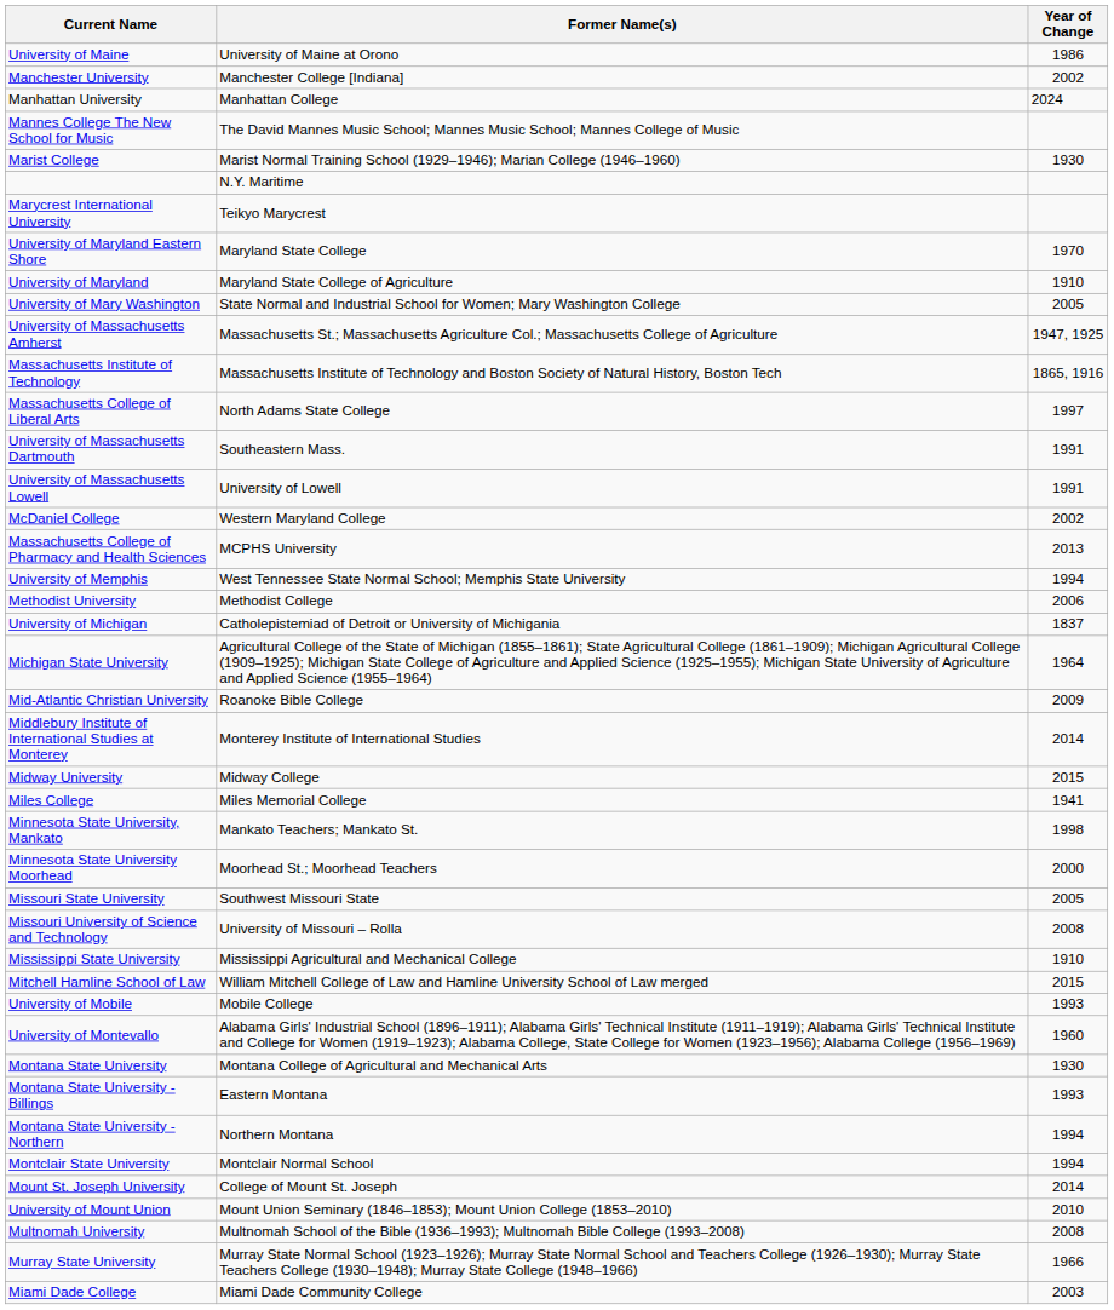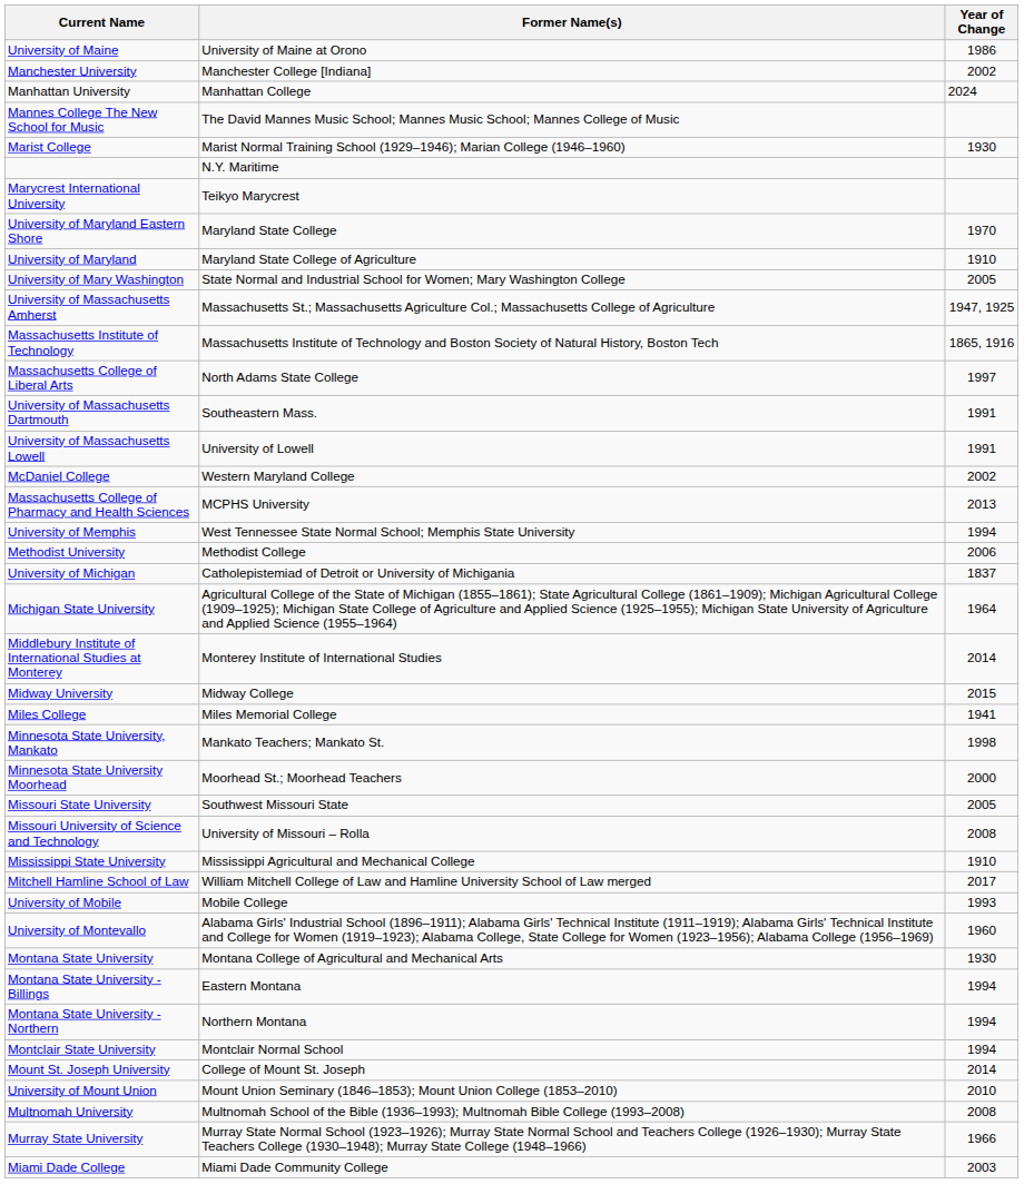 <table class="wikitable sortable">
 <tr>
 <th>Current Name</th>
 <th>Former Name(s)</th>
 <th>Year of Change</th>
 </tr>
 <tr>
 <td><a href='#'>University of Maine</a></td>
 <td>University of Maine at Orono</td>
 <td align="center">1986</td>
 </tr>
 <tr>
 <td><a href='#'>Manchester University</a></td>
 <td>Manchester College [Indiana]</td>
 <td align="center">2002</td>
 </tr>
 <tr>
 <td>Manhattan University</td>
 <td>Manhattan College</td>
 <td>2024</td>
 </tr>
 <tr>
 <td><a href='#'>Mannes College The New School for Music</a></td>
 <td>The David Mannes Music School; Mannes Music School; Mannes College of Music</td>
 </tr>
 <tr>
 <td><a href='#'>Marist College</a></td>
 <td>Marist Normal Training School (1929–1946); Marian College (1946–1960)</td>
 <td align="center">1930</td>
 </tr>
 <tr>
 <td></td>
 <td>N.Y. Maritime</td>
 <td align="center"></td>
 </tr>
 <tr>
 <td><a href='#'>Marycrest International University</a></td>
 <td>Teikyo Marycrest</td>
 <td align="center"></td>
 </tr>
 <tr>
 <td><a href='#'>University of Maryland Eastern Shore</a></td>
 <td>Maryland State College</td>
 <td align="center">1970</td>
 </tr>
 <tr>
 <td><a href='#'>University of Maryland</a></td>
 <td>Maryland State College of Agriculture</td>
 <td align="center">1910</td>
 </tr>
 <tr>
 <td><a href='#'>University of Mary Washington</a></td>
 <td>State Normal and Industrial School for Women; Mary Washington College</td>
 <td align="center">2005</td>
 </tr>
 <tr>
 <td><a href='#'>University of Massachusetts Amherst</a></td>
 <td>Massachusetts St.; Massachusetts Agriculture Col.; Massachusetts College of Agriculture</td>
 <td align="center">1947, 1925</td>
 </tr>
 <tr>
 <td><a href='#'>Massachusetts Institute of Technology</a></td>
 <td>Massachusetts Institute of Technology and Boston Society of Natural History, Boston Tech</td>
 <td align="center">1865, 1916</td>
 </tr>
 <tr>
 <td><a href='#'>Massachusetts College of Liberal Arts</a></td>
 <td>North Adams State College</td>
 <td align="center">1997</td>
 </tr>
 <tr>
 <td><a href='#'>University of Massachusetts Dartmouth</a></td>
 <td>Southeastern Mass.</td>
 <td align="center">1991</td>
 </tr>
 <tr>
 <td><a href='#'>University of Massachusetts Lowell</a></td>
 <td>University of Lowell</td>
 <td align="center">1991</td>
 </tr>
 <tr>
 <td><a href='#'>McDaniel College</a></td>
 <td>Western Maryland College</td>
 <td align="center">2002</td>
 </tr>
 <tr>
 <td><a href='#'>Massachusetts College of Pharmacy and Health Sciences</a></td>
 <td>MCPHS University</td>
 <td align="center">2013</td>
 </tr>
 <tr>
 <td><a href='#'>University of Memphis</a></td>
 <td>West Tennessee State Normal School; Memphis State University</td>
 <td align="center">1994</td>
 </tr>
 <tr>
 <td><a href='#'>Methodist University</a></td>
 <td>Methodist College</td>
 <td align="center">2006</td>
 </tr>
 <tr>
 <td><a href='#'>University of Michigan</a></td>
 <td>Catholepistemiad of Detroit or University of Michigania</td>
 <td align="center">1837</td>
 </tr>
 <tr>
 <td><a href='#'>Michigan State University</a></td>
 <td>Agricultural College of the State of Michigan (1855–1861); State Agricultural College (1861–1909); Michigan Agricultural College (1909–1925); Michigan State College of Agriculture and Applied Science (1925–1955); Michigan State University of Agriculture and Applied Science (1955–1964)</td>
 <td align="center">1964</td>
 </tr>
 <tr>
-<td><a href='#'>Mid-Atlantic Christian University</a></td>
-<td>Roanoke Bible College</td>
-<td align="center">2009</td>
-</tr>
-<tr>
 <td><a href='#'>Middlebury Institute of International Studies at Monterey</a></td>
 <td>Monterey Institute of International Studies</td>
 <td align="center">2014</td>
 </tr>
 <tr>
 <td><a href='#'>Midway University</a></td>
 <td>Midway College</td>
 <td align="center">2015</td>
 </tr>
 <tr>
 <td><a href='#'>Miles College</a></td>
 <td>Miles Memorial College</td>
 <td align="center">1941</td>
 </tr>
 <tr>
 <td><a href='#'>Minnesota State University, Mankato</a></td>
 <td>Mankato Teachers; Mankato St.</td>
 <td align="center">1998</td>
 </tr>
 <tr>
 <td><a href='#'>Minnesota State University Moorhead</a></td>
 <td>Moorhead St.; Moorhead Teachers</td>
 <td align="center">2000</td>
 </tr>
 <tr>
 <td><a href='#'>Missouri State University</a></td>
 <td>Southwest Missouri State</td>
 <td align="center">2005</td>
 </tr>
 <tr>
 <td><a href='#'>Missouri University of Science and Technology</a></td>
 <td>University of Missouri – Rolla</td>
 <td align="center">2008</td>
 </tr>
 <tr>
 <td><a href='#'>Mississippi State University</a></td>
 <td>Mississippi Agricultural and Mechanical College</td>
 <td align="center">1910</td>
 </tr>
 <tr>
 <td><a href='#'>Mitchell Hamline School of Law</a></td>
 <td>William Mitchell College of Law and Hamline University School of Law merged</td>
-<td align="center">2015</td>
+<td align="center">2017</td>
 </tr>
 <tr>
 <td><a href='#'>University of Mobile</a></td>
 <td>Mobile College</td>
 <td align="center">1993</td>
 </tr>
 <tr>
 <td><a href='#'>University of Montevallo</a></td>
 <td>Alabama Girls' Industrial School (1896–1911); Alabama Girls' Technical Institute (1911–1919); Alabama Girls' Technical Institute and College for Women (1919–1923); Alabama College, State College for Women (1923–1956); Alabama College (1956–1969)</td>
 <td align="center">1960</td>
 </tr>
 <tr>
 <td><a href='#'>Montana State University</a></td>
 <td>Montana College of Agricultural and Mechanical Arts</td>
 <td align="center">1930</td>
 </tr>
 <tr>
 <td><a href='#'>Montana State University - Billings</a></td>
 <td>Eastern Montana</td>
-<td align="center">1993</td>
+<td align="center">1994</td>
 </tr>
 <tr>
 <td><a href='#'>Montana State University - Northern</a></td>
 <td>Northern Montana</td>
 <td align="center">1994</td>
 </tr>
 <tr>
 <td><a href='#'>Montclair State University</a></td>
 <td>Montclair Normal School</td>
 <td align="center">1994</td>
 </tr>
 <tr>
 <td><a href='#'>Mount St. Joseph University</a></td>
 <td>College of Mount St. Joseph</td>
 <td align="center">2014</td>
 </tr>
 <tr>
 <td><a href='#'>University of Mount Union</a></td>
 <td>Mount Union Seminary (1846–1853); Mount Union College (1853–2010)</td>
 <td align="center">2010</td>
 </tr>
 <tr>
 <td><a href='#'>Multnomah University</a></td>
 <td>Multnomah School of the Bible (1936–1993); Multnomah Bible College (1993–2008)</td>
 <td align="center">2008</td>
 </tr>
 <tr>
 <td><a href='#'>Murray State University</a></td>
 <td>Murray State Normal School (1923–1926); Murray State Normal School and Teachers College (1926–1930); Murray State Teachers College (1930–1948); Murray State College (1948–1966)</td>
 <td align="center">1966</td>
 </tr>
 <tr>
 <td><a href='#'>Miami Dade College</a></td>
 <td>Miami Dade Community College</td>
 <td align="center">2003</td>
 </tr>
 </table>
